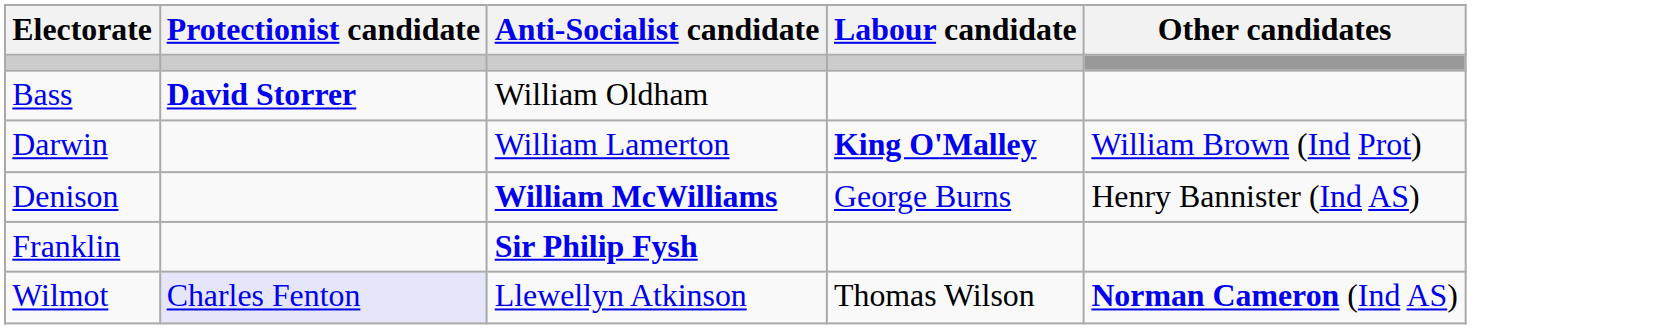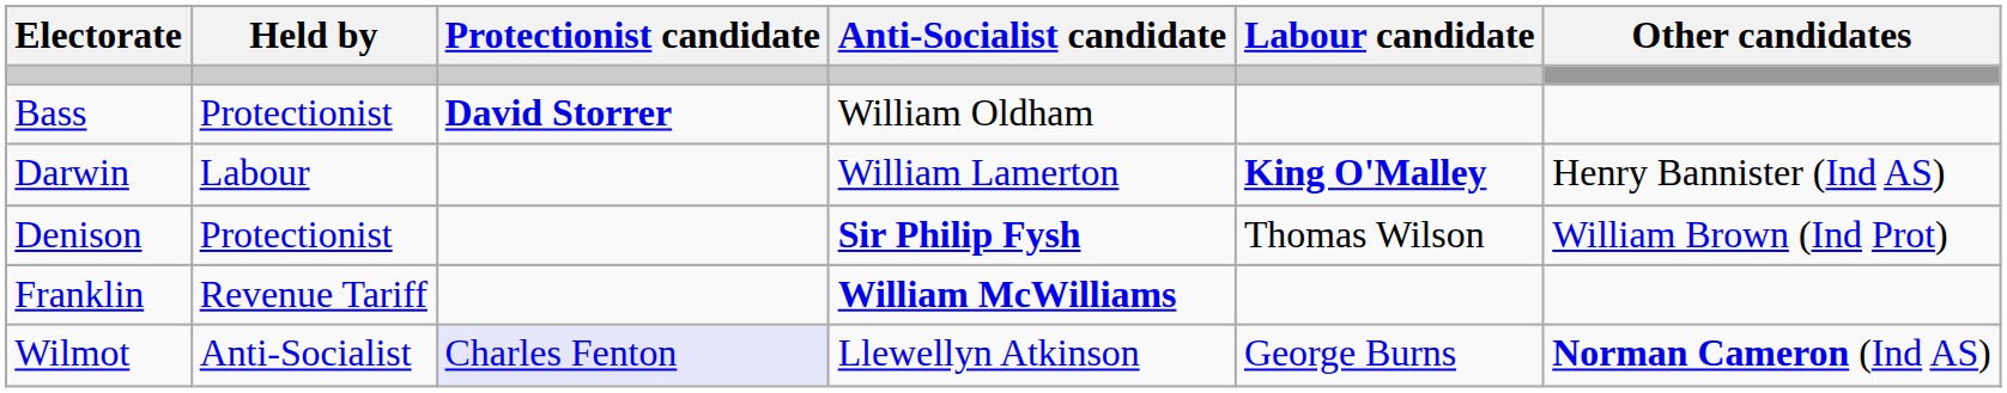 <table class="wikitable">
 <tr>
 <th>Electorate</th>
+<th>Held by</th>
 <th><a href='#'>Protectionist</a> candidate</th>
 <th><a href='#'>Anti-Socialist</a> candidate</th>
 <th><a href='#'>Labour</a> candidate</th>
 <th>Other candidates</th>
 </tr>
 <tr bgcolor="#cccccc">
 <td></td>
 <td></td>
 <td></td>
 <td></td>
+<td></td>
 <td bgcolor="#999999"></td>
 </tr>
 <tr>
 <td><a href='#'>Bass</a></td>
+<td><a href='#'>Protectionist</a></td>
 <td><strong><a href='#'>David Storrer</a></strong></td>
 <td>William Oldham</td>
 <td></td>
 <td></td>
 </tr>
 <tr>
 <td><a href='#'>Darwin</a></td>
+<td><a href='#'>Labour</a></td>
 <td></td>
 <td><a href='#'>William Lamerton</a></td>
 <td><strong><a href='#'>King O'Malley</a></strong></td>
+<td>Henry Bannister (<a href='#'>Ind</a> <a href='#'>AS</a>)</td>
+</tr>
+<tr>
+<td><a href='#'>Denison</a></td>
+<td><a href='#'>Protectionist</a></td>
+<td></td>
+<td><strong><a href='#'>Sir Philip Fysh</a></strong></td>
+<td>Thomas Wilson</td>
 <td><a href='#'>William Brown</a> (<a href='#'>Ind</a> <a href='#'>Prot</a>)</td>
 </tr>
 <tr>
-<td><a href='#'>Denison</a></td>
+<td><a href='#'>Franklin</a></td>
+<td><a href='#'>Revenue Tariff</a></td>
 <td></td>
 <td><strong><a href='#'>William McWilliams</a></strong></td>
-<td><a href='#'>George Burns</a></td>
-<td>Henry Bannister (<a href='#'>Ind</a> <a href='#'>AS</a>)</td>
-</tr>
-<tr>
-<td><a href='#'>Franklin</a></td>
-<td></td>
-<td><strong><a href='#'>Sir Philip Fysh</a></strong></td>
 <td></td>
 <td></td>
 </tr>
 <tr>
 <td><a href='#'>Wilmot</a></td>
+<td><a href='#'>Anti-Socialist</a></td>
 <td style="background: lavender;"><a href='#'>Charles Fenton</a></td>
 <td><a href='#'>Llewellyn Atkinson</a></td>
-<td>Thomas Wilson</td>
+<td><a href='#'>George Burns</a></td>
 <td><strong><a href='#'>Norman Cameron</a></strong> (<a href='#'>Ind</a> <a href='#'>AS</a>)</td>
 </tr>
 </table>
